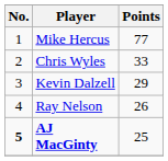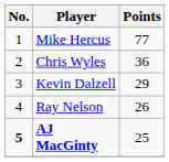 <table class="wikitable sortable"  style="text-align: center;">
 <tr>
 </tr>
 <tr>
 <th>No.</th>
 <th width=90>Player</th>
 <th>Points</th>
 </tr>
 <tr>
 <td>1</td>
 <td align=left><a href='#'>Mike Hercus</a></td>
 <td>77</td>
 </tr>
 <tr>
 <td>2</td>
 <td align=left><a href='#'>Chris Wyles</a></td>
-<td>33</td>
+<td>36</td>
 </tr>
 <tr>
 <td>3</td>
 <td align=left><a href='#'>Kevin Dalzell</a></td>
 <td>29</td>
 </tr>
 <tr>
 <td>4</td>
 <td align=left><a href='#'>Ray Nelson</a></td>
 <td>26</td>
 </tr>
 <tr>
 <td><strong>5</strong></td>
 <td align=left><strong><a href='#'>AJ MacGinty</a></strong></td>
 <td>25</td>
 </tr>
 <tr>
 </tr>
 </table>
